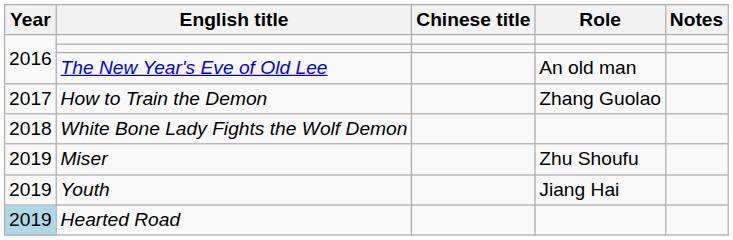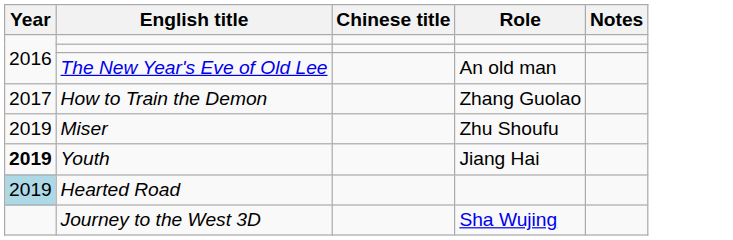 <table class="wikitable">
 <tr>
 <th>Year</th>
 <th>English title</th>
 <th>Chinese title</th>
 <th>Role</th>
 <th>Notes</th>
 </tr>
 <tr>
 <td rowspan="3">2016</td>
 <td></td>
 <td></td>
 <td></td>
 <td></td>
 </tr>
 <tr>
 <td></td>
 <td></td>
 <td></td>
 <td></td>
 </tr>
 <tr>
 <td><em><a href='#'>The New Year's Eve of Old Lee</a></em></td>
 <td></td>
 <td>An old man</td>
 <td></td>
 </tr>
 <tr>
 <td>2017</td>
 <td><em>How to Train the Demon</em></td>
 <td></td>
 <td>Zhang Guolao</td>
 <td></td>
 </tr>
 <tr>
-<td>2018</td>
-<td><em>White Bone Lady Fights the Wolf Demon</em></td>
-<td></td>
-<td></td>
-<td></td>
-</tr>
-<tr>
 <td>2019</td>
 <td><em>Miser</em></td>
 <td></td>
 <td>Zhu Shoufu</td>
 <td></td>
 </tr>
 <tr>
-<td>2019</td>
+<td><strong>2019</strong></td>
 <td><em>Youth</em></td>
 <td></td>
 <td>Jiang Hai</td>
 <td></td>
 </tr>
 <tr>
 <td style="background: lightblue;">2019</td>
 <td><em>Hearted Road</em></td>
 <td></td>
 <td></td>
 <td></td>
 </tr>
+<tr>
+<td></td>
+<td><em>Journey to the West 3D</em></td>
+<td></td>
+<td><a href='#'>Sha Wujing</a></td>
+<td></td>
+</tr>
 </table>
